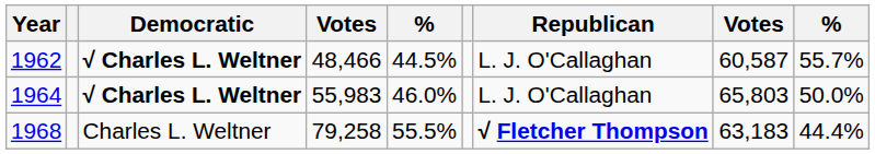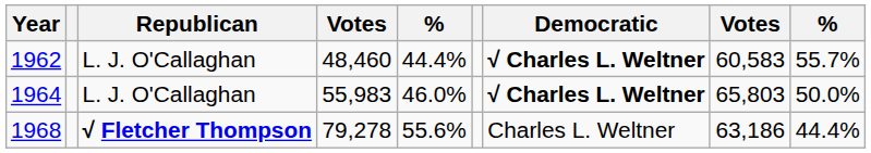 <table class="wikitable" style="margin:0.5em ; font-size:95%">
 <tr>
 <th>Year</th>
 <th></th>
-<th>Democratic</th>
+<th>Republican</th>
 <th>Votes</th>
 <th>%</th>
 <th></th>
-<th>Republican</th>
+<th>Democratic</th>
 <th>Votes</th>
 <th>%</th>
 </tr>
 <tr>
 <td><a href='#'>1962</a></td>
 <td></td>
+<td>L. J. O'Callaghan</td>
+<td>48,460</td>
+<td>44.4%</td>
+<td></td>
 <td><strong>√ Charles L. Weltner</strong></td>
-<td>48,466</td>
-<td>44.5%</td>
-<td></td>
-<td>L. J. O'Callaghan</td>
-<td>60,587</td>
+<td>60,583</td>
 <td>55.7%</td>
 </tr>
 <tr>
 <td><a href='#'>1964</a></td>
 <td></td>
-<td><strong>√ Charles L. Weltner</strong></td>
+<td>L. J. O'Callaghan</td>
 <td>55,983</td>
 <td>46.0%</td>
 <td></td>
-<td>L. J. O'Callaghan</td>
+<td><strong>√ Charles L. Weltner</strong></td>
 <td>65,803</td>
 <td>50.0%</td>
 </tr>
 <tr>
 <td><a href='#'>1968</a></td>
 <td></td>
+<td><strong>√ <a href='#'>Fletcher Thompson</a></strong></td>
+<td>79,278</td>
+<td>55.6%</td>
+<td></td>
 <td>Charles L. Weltner</td>
-<td>79,258</td>
-<td>55.5%</td>
-<td></td>
-<td><strong>√ <a href='#'>Fletcher Thompson</a></strong></td>
-<td>63,183</td>
+<td>63,186</td>
 <td>44.4%</td>
 </tr>
 </table>
